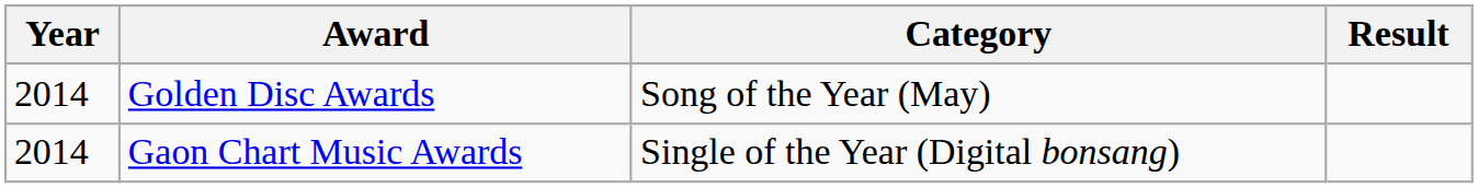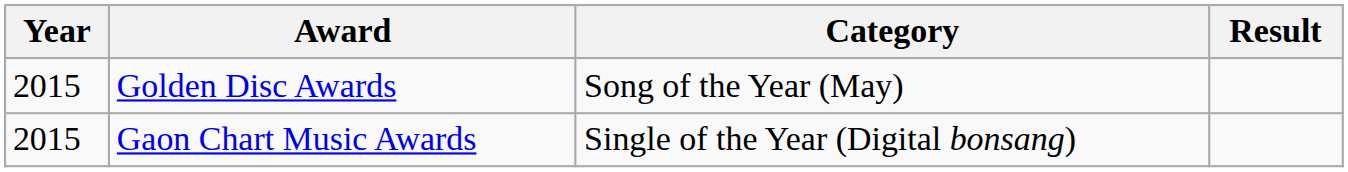 <table | width="50%" class="wikitable sortable">
 <tr>
 <th>Year</th>
 <th>Award</th>
 <th>Category</th>
 <th>Result</th>
 </tr>
 <tr>
-<td>2014</td>
+<td>2015</td>
 <td><a href='#'>Golden Disc Awards</a></td>
 <td>Song of the Year (May)</td>
 <td></td>
 </tr>
 <tr>
-<td>2014</td>
+<td>2015</td>
 <td><a href='#'>Gaon Chart Music Awards</a></td>
 <td>Single of the Year (Digital <em>bonsang</em>)</td>
 <td></td>
 </tr>
 </table>
